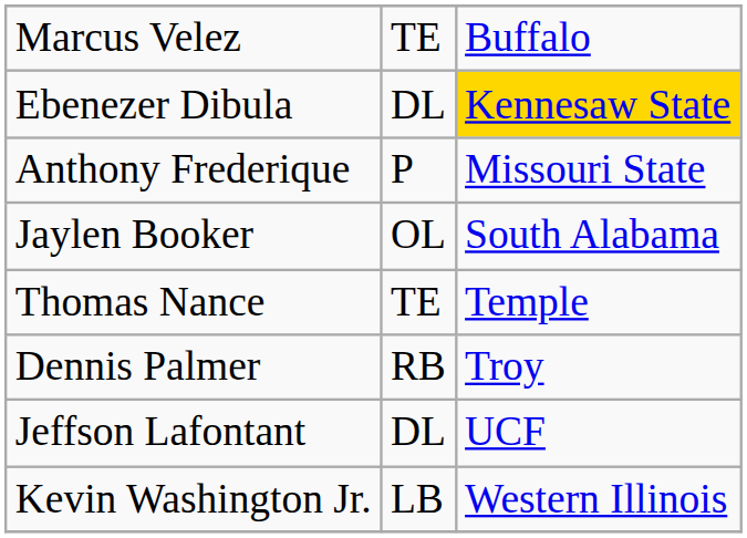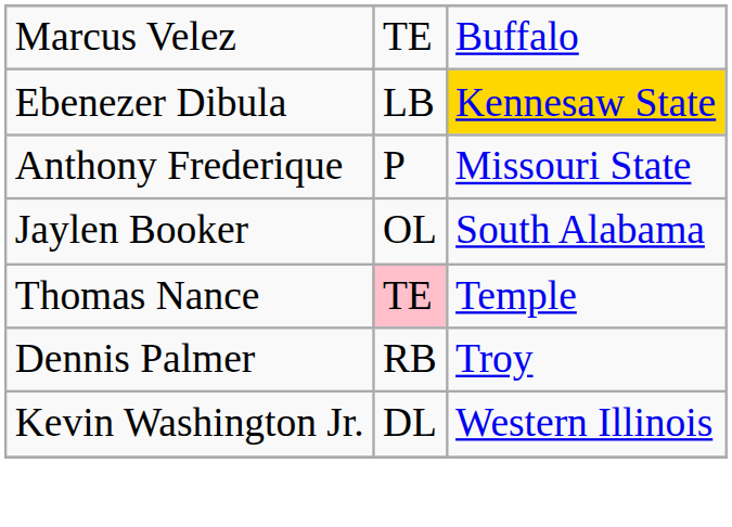 <table class="wikitable sortable">
 <tr>
 </tr>
 <tr>
 <td>Marcus Velez</td>
 <td>TE</td>
 <td><a href='#'>Buffalo</a></td>
 </tr>
 <tr>
 <td>Ebenezer Dibula</td>
-<td>DL</td>
+<td>LB</td>
 <td style="background: gold;"><a href='#'>Kennesaw State</a></td>
 </tr>
 <tr>
 <td>Anthony Frederique</td>
 <td>P</td>
 <td><a href='#'>Missouri State</a></td>
 </tr>
 <tr>
 <td>Jaylen Booker</td>
 <td>OL</td>
 <td><a href='#'>South Alabama</a></td>
 </tr>
 <tr>
 <td>Thomas Nance</td>
-<td>TE</td>
+<td style="background: pink;">TE</td>
 <td><a href='#'>Temple</a></td>
 </tr>
 <tr>
 <td>Dennis Palmer</td>
 <td>RB</td>
 <td><a href='#'>Troy</a></td>
 </tr>
 <tr>
-<td>Jeffson Lafontant</td>
+<td>Kevin Washington Jr.</td>
 <td>DL</td>
-<td><a href='#'>UCF</a></td>
-</tr>
-<tr>
-<td>Kevin Washington Jr.</td>
-<td>LB</td>
 <td><a href='#'>Western Illinois</a></td>
 </tr>
 <tr>
 </tr>
 </table>
